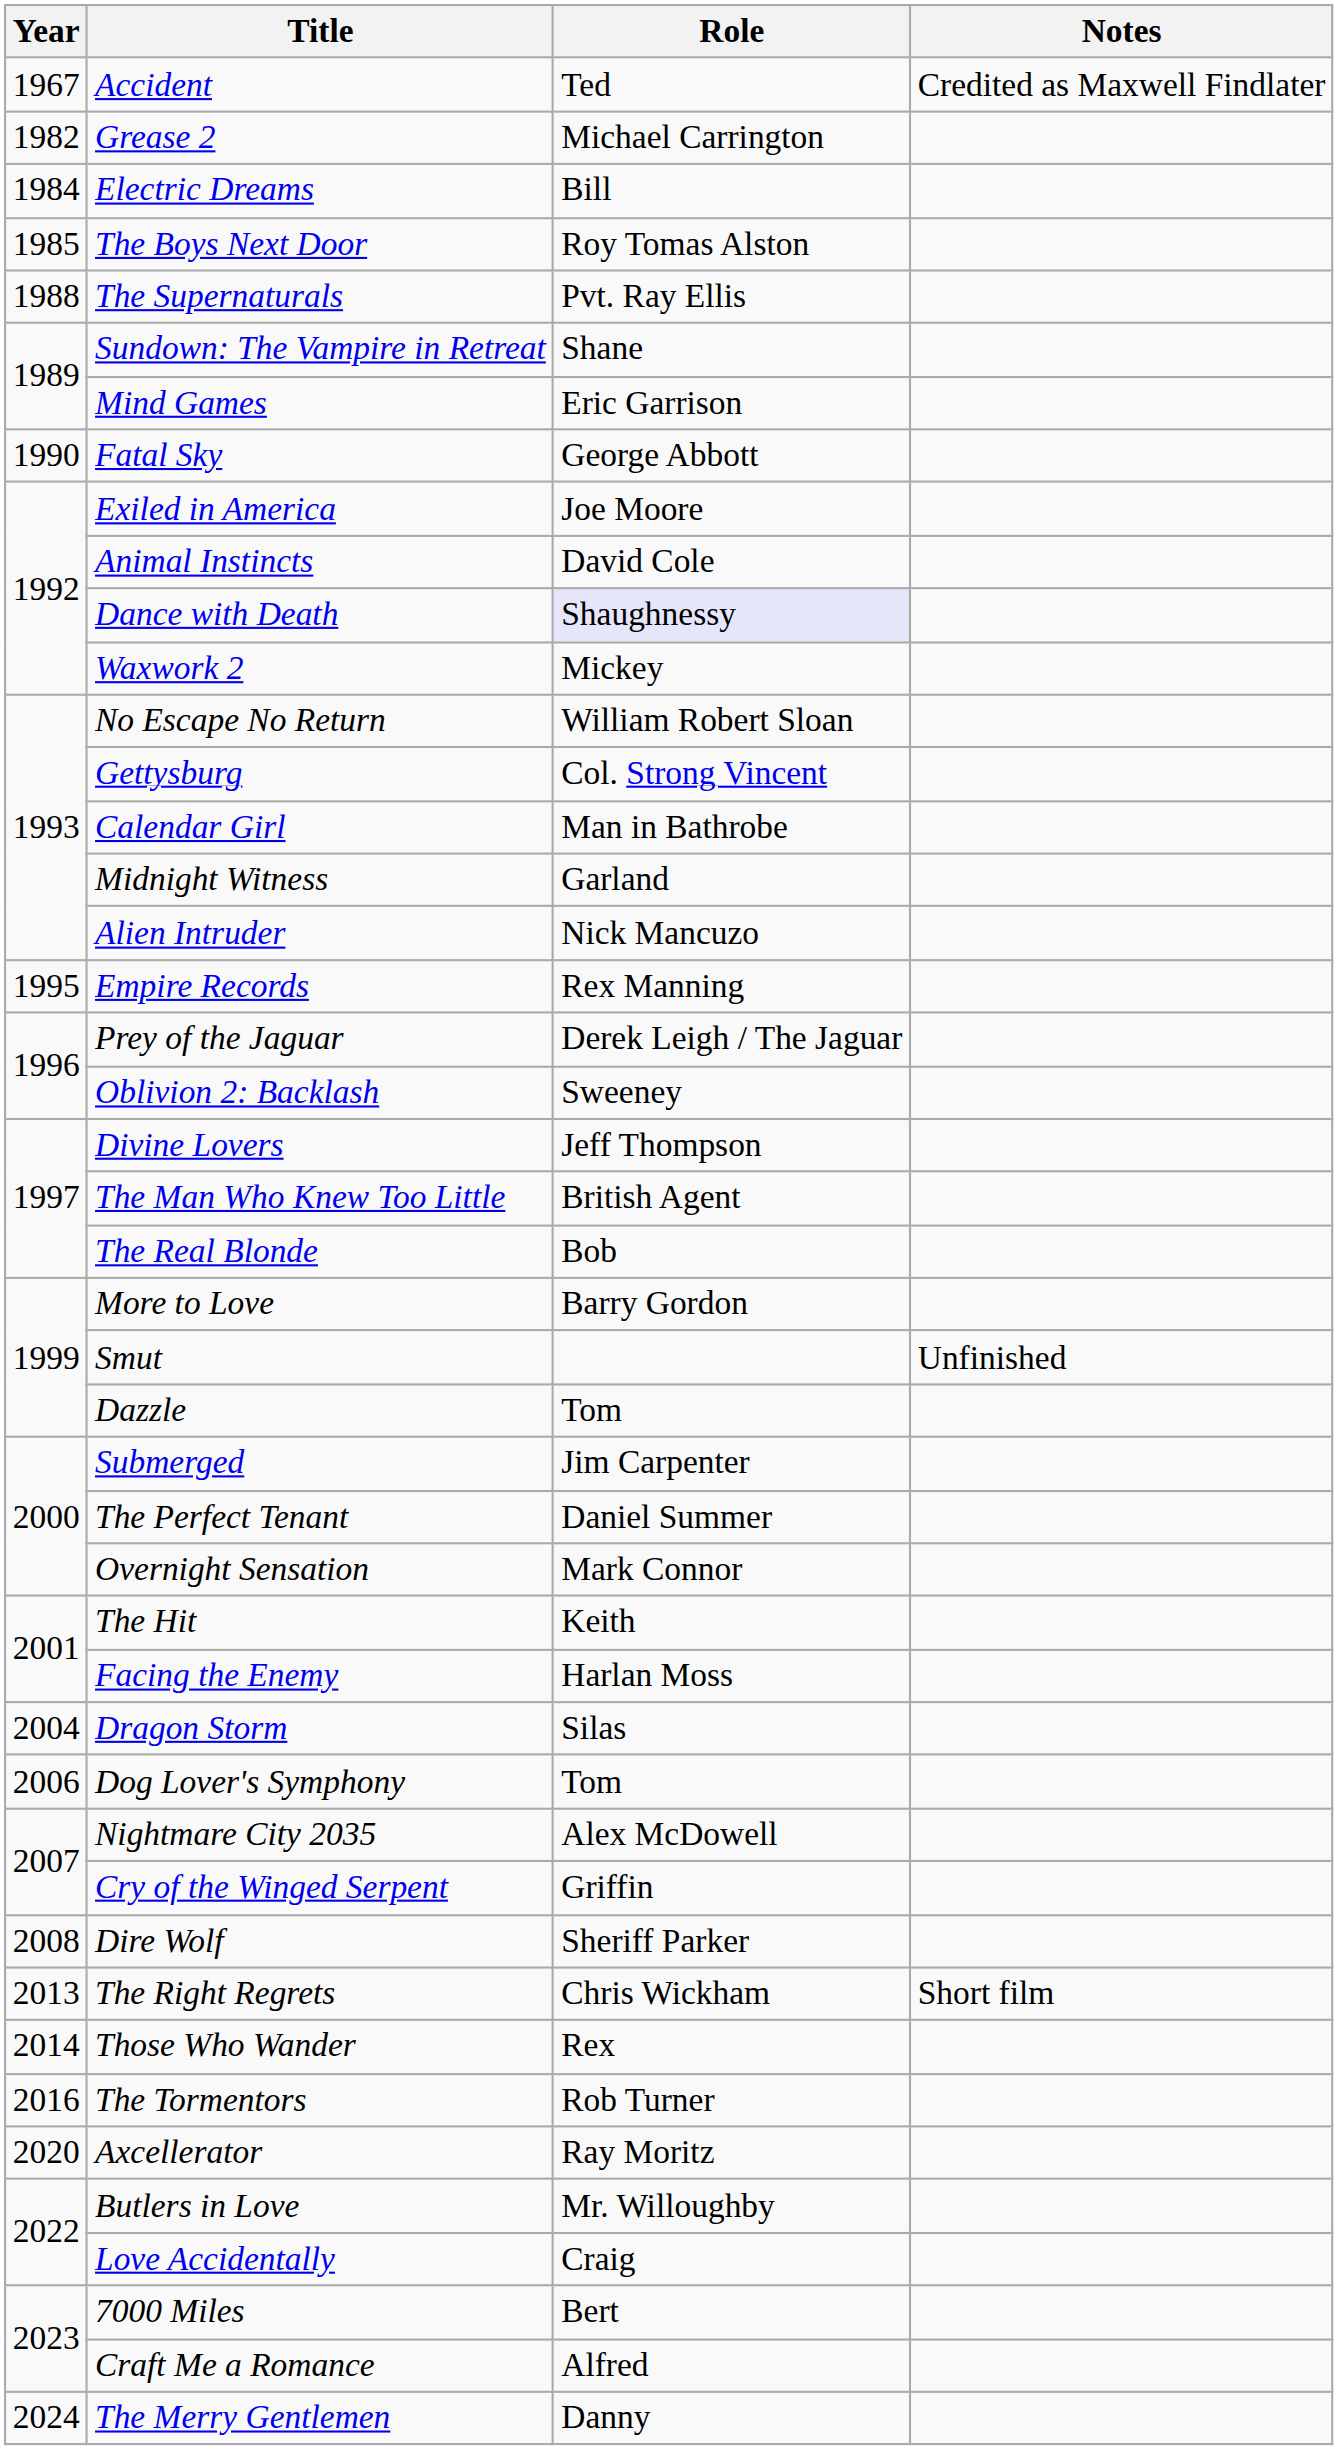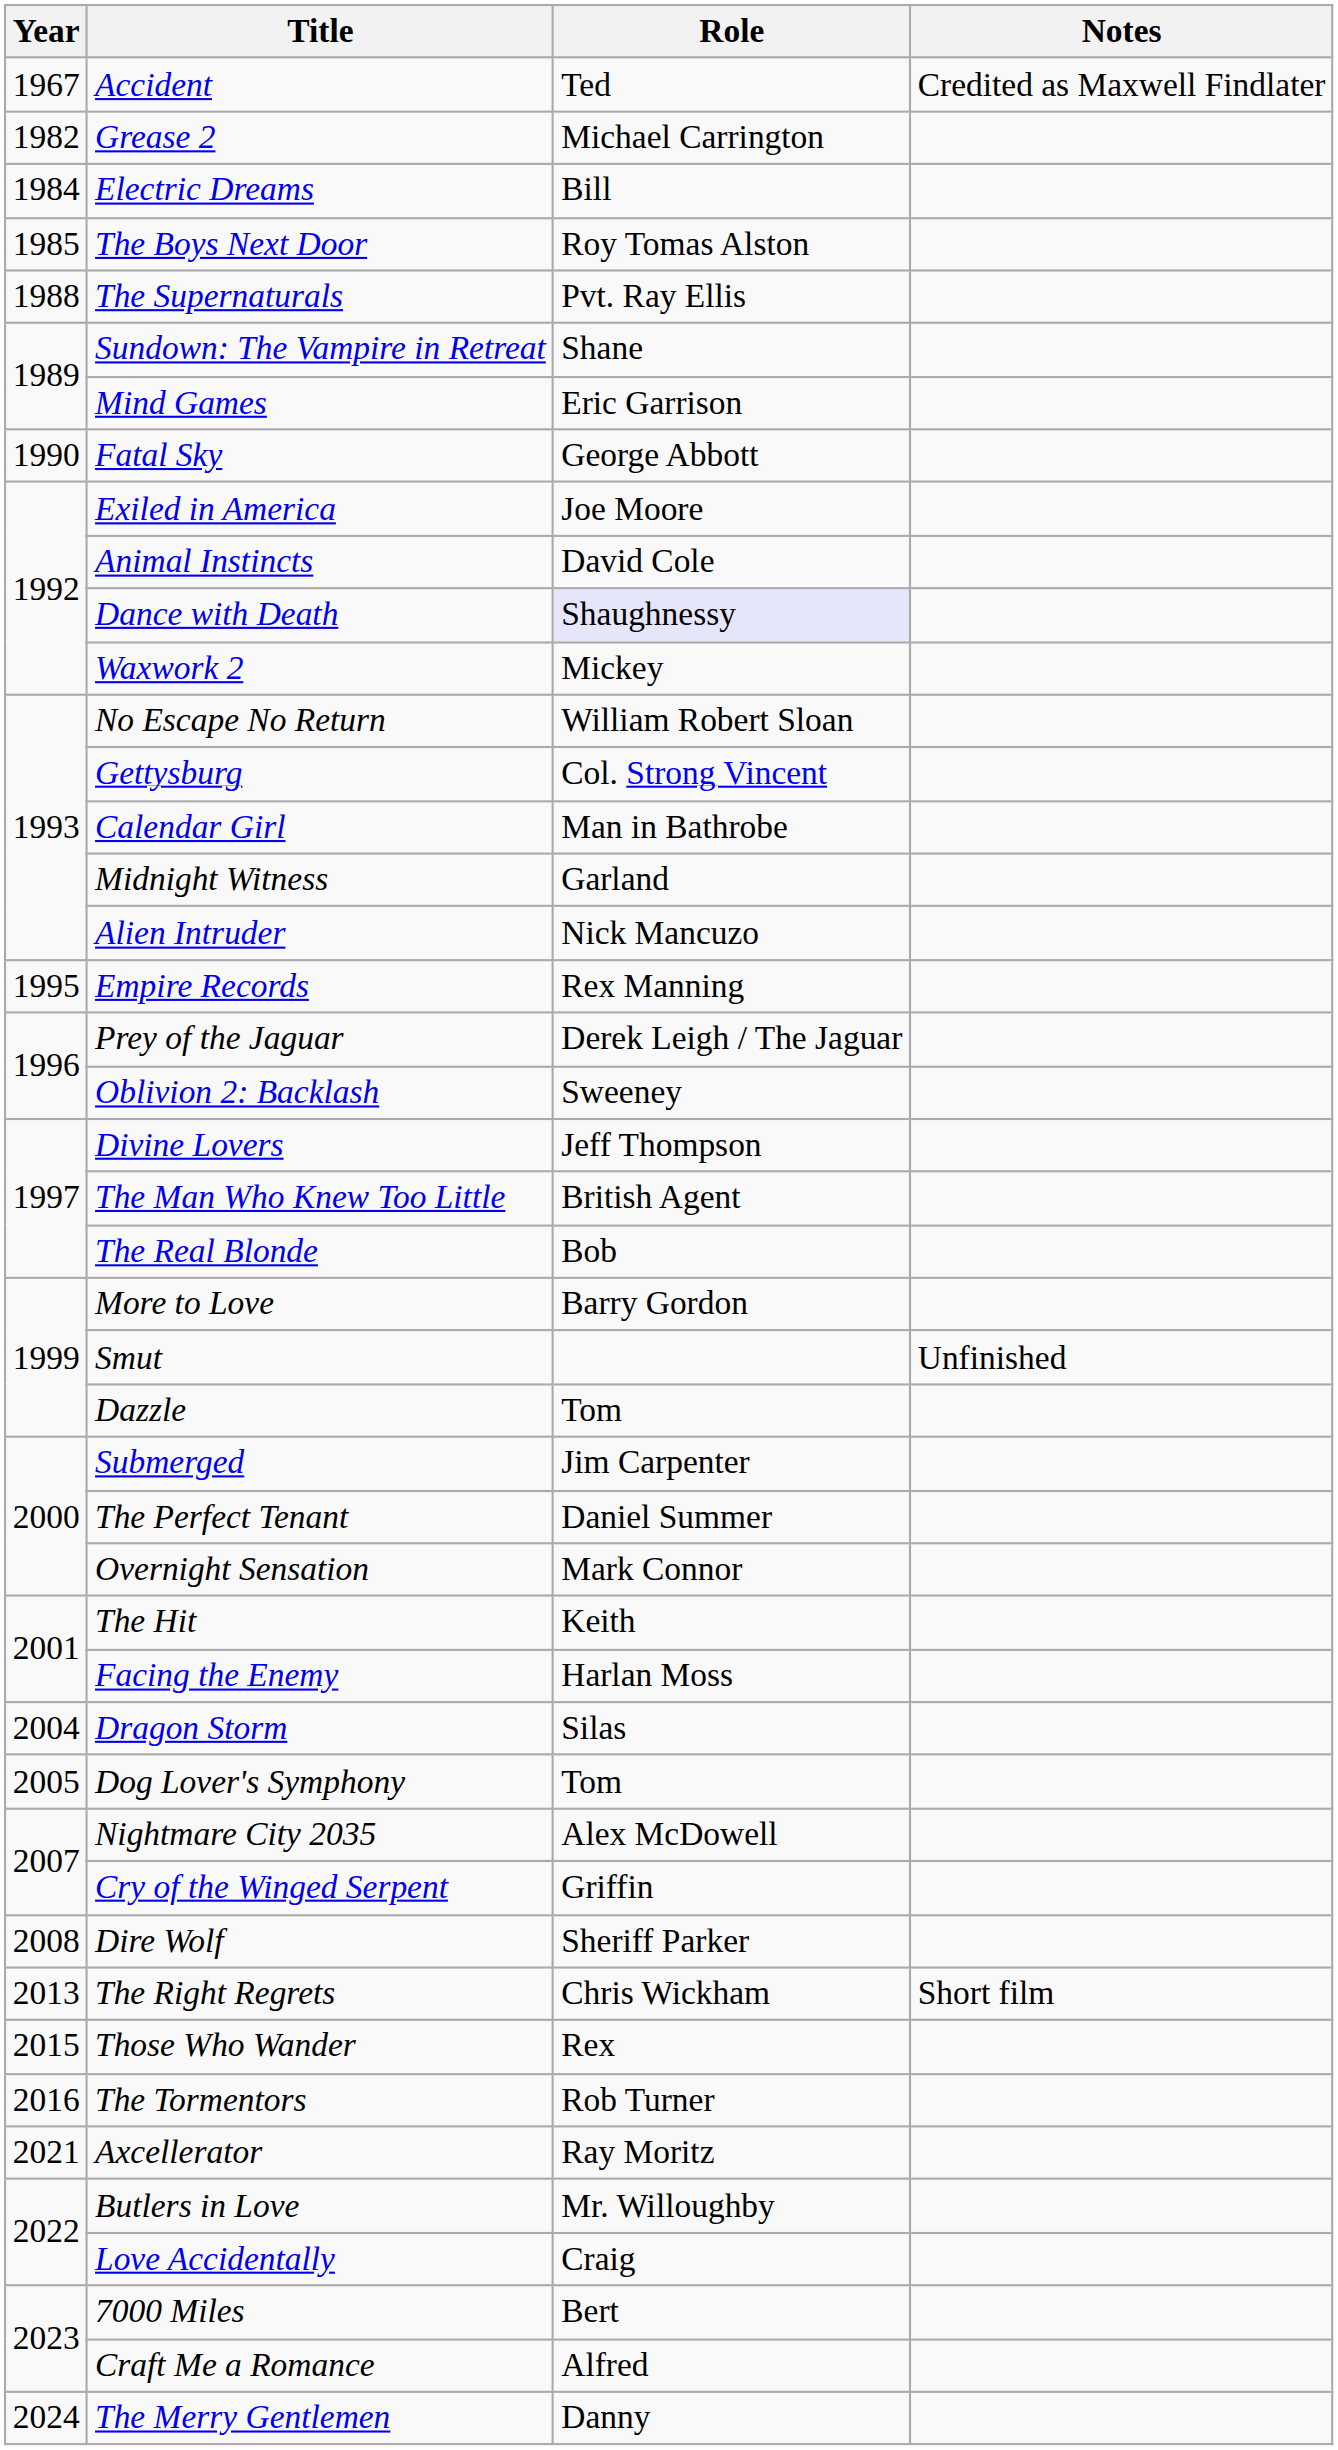 <table class="wikitable sortable">
 <tr>
 <th>Year</th>
 <th>Title</th>
 <th>Role</th>
 <th>Notes</th>
 </tr>
 <tr>
 <td>1967</td>
 <td><em><a href='#'>Accident</a></em></td>
 <td>Ted</td>
 <td>Credited as Maxwell Findlater</td>
 </tr>
 <tr>
 <td>1982</td>
 <td><em><a href='#'>Grease 2</a></em></td>
 <td>Michael Carrington</td>
 <td></td>
 </tr>
 <tr>
 <td>1984</td>
 <td><em><a href='#'>Electric Dreams</a></em></td>
 <td>Bill</td>
 <td></td>
 </tr>
 <tr>
 <td>1985</td>
 <td><em><a href='#'>The Boys Next Door</a></em></td>
 <td>Roy Tomas Alston</td>
 <td></td>
 </tr>
 <tr>
 <td>1988</td>
 <td><em><a href='#'>The Supernaturals</a></em></td>
 <td>Pvt. Ray Ellis</td>
 <td></td>
 </tr>
 <tr>
 <td rowspan="2">1989</td>
 <td><em><a href='#'>Sundown: The Vampire in Retreat</a></em></td>
 <td>Shane</td>
 <td></td>
 </tr>
 <tr>
 <td><em><a href='#'>Mind Games</a></em></td>
 <td>Eric Garrison</td>
 <td></td>
 </tr>
 <tr>
 <td>1990</td>
 <td><em><a href='#'>Fatal Sky</a></em></td>
 <td>George Abbott</td>
 <td></td>
 </tr>
 <tr>
 <td rowspan="4">1992</td>
 <td><em><a href='#'>Exiled in America</a></em></td>
 <td>Joe Moore</td>
 <td></td>
 </tr>
 <tr>
 <td><em><a href='#'>Animal Instincts</a></em></td>
 <td>David Cole</td>
 <td></td>
 </tr>
 <tr>
 <td><em><a href='#'>Dance with Death</a></em></td>
 <td style="background: lavender;">Shaughnessy</td>
 <td></td>
 </tr>
 <tr>
 <td><em><a href='#'>Waxwork 2</a></em></td>
 <td>Mickey</td>
 <td></td>
 </tr>
 <tr>
 <td rowspan="5">1993</td>
 <td><em>No Escape No Return</em></td>
 <td>William Robert Sloan</td>
 <td></td>
 </tr>
 <tr>
 <td><em><a href='#'>Gettysburg</a></em></td>
 <td>Col. <a href='#'>Strong Vincent</a></td>
 <td></td>
 </tr>
 <tr>
 <td><em><a href='#'>Calendar Girl</a></em></td>
 <td>Man in Bathrobe</td>
 <td></td>
 </tr>
 <tr>
 <td><em>Midnight Witness</em></td>
 <td>Garland</td>
 <td></td>
 </tr>
 <tr>
 <td><em><a href='#'>Alien Intruder</a></em></td>
 <td>Nick Mancuzo</td>
 <td></td>
 </tr>
 <tr>
 <td>1995</td>
 <td><em><a href='#'>Empire Records</a></em></td>
 <td>Rex Manning</td>
 <td></td>
 </tr>
 <tr>
 <td rowspan="2">1996</td>
 <td><em>Prey of the Jaguar</em></td>
 <td>Derek Leigh / The Jaguar</td>
 <td></td>
 </tr>
 <tr>
 <td><em><a href='#'>Oblivion 2: Backlash</a></em></td>
 <td>Sweeney</td>
 <td></td>
 </tr>
 <tr>
 <td rowspan="3">1997</td>
 <td><em><a href='#'>Divine Lovers</a></em></td>
 <td>Jeff Thompson</td>
 <td></td>
 </tr>
 <tr>
 <td><em><a href='#'>The Man Who Knew Too Little</a></em></td>
 <td>British Agent</td>
 <td></td>
 </tr>
 <tr>
 <td><em><a href='#'>The Real Blonde</a></em></td>
 <td>Bob</td>
 <td></td>
 </tr>
 <tr>
 <td rowspan="3">1999</td>
 <td><em>More to Love</em></td>
 <td>Barry Gordon</td>
 <td></td>
 </tr>
 <tr>
 <td><em>Smut</em></td>
 <td></td>
 <td>Unfinished</td>
 </tr>
 <tr>
 <td><em>Dazzle</em></td>
 <td>Tom</td>
 <td></td>
 </tr>
 <tr>
 <td rowspan="3">2000</td>
 <td><em><a href='#'>Submerged</a></em></td>
 <td>Jim Carpenter</td>
 <td></td>
 </tr>
 <tr>
 <td><em>The Perfect Tenant</em></td>
 <td>Daniel Summer</td>
 <td></td>
 </tr>
 <tr>
 <td><em>Overnight Sensation</em></td>
 <td>Mark Connor</td>
 <td></td>
 </tr>
 <tr>
 <td rowspan="2">2001</td>
 <td><em>The Hit</em></td>
 <td>Keith</td>
 <td></td>
 </tr>
 <tr>
 <td><em><a href='#'>Facing the Enemy</a></em></td>
 <td>Harlan Moss</td>
 <td></td>
 </tr>
 <tr>
 <td>2004</td>
 <td><em><a href='#'>Dragon Storm</a></em></td>
 <td>Silas</td>
 <td></td>
 </tr>
 <tr>
-<td>2006</td>
+<td>2005</td>
 <td><em>Dog Lover's Symphony</em></td>
 <td>Tom</td>
 <td></td>
 </tr>
 <tr>
 <td rowspan="2">2007</td>
 <td><em>Nightmare City 2035</em></td>
 <td>Alex McDowell</td>
 <td></td>
 </tr>
 <tr>
 <td><em><a href='#'>Cry of the Winged Serpent</a></em></td>
 <td>Griffin</td>
 <td></td>
 </tr>
 <tr>
 <td>2008</td>
 <td><em>Dire Wolf</em></td>
 <td>Sheriff Parker</td>
 <td></td>
 </tr>
 <tr>
 <td>2013</td>
 <td><em>The Right Regrets</em></td>
 <td>Chris Wickham</td>
 <td>Short film</td>
 </tr>
 <tr>
-<td>2014</td>
+<td>2015</td>
 <td><em>Those Who Wander</em></td>
 <td>Rex</td>
 <td></td>
 </tr>
 <tr>
 <td>2016</td>
 <td><em>The Tormentors</em></td>
 <td>Rob Turner</td>
 <td></td>
 </tr>
 <tr>
-<td>2020</td>
+<td>2021</td>
 <td><em>Axcellerator</em></td>
 <td>Ray Moritz</td>
 <td></td>
 </tr>
 <tr>
 <td rowspan="2">2022</td>
 <td><em>Butlers in Love</em></td>
 <td>Mr. Willoughby</td>
 <td></td>
 </tr>
 <tr>
 <td><em><a href='#'>Love Accidentally</a></em></td>
 <td>Craig</td>
 <td></td>
 </tr>
 <tr>
 <td rowspan="2">2023</td>
 <td><em>7000 Miles</em></td>
 <td>Bert</td>
 <td></td>
 </tr>
 <tr>
 <td><em>Craft Me a Romance</em></td>
 <td>Alfred</td>
 </tr>
 <tr>
 <td>2024</td>
 <td><em><a href='#'>The Merry Gentlemen</a></em></td>
 <td>Danny</td>
 <td></td>
 </tr>
 </table>
